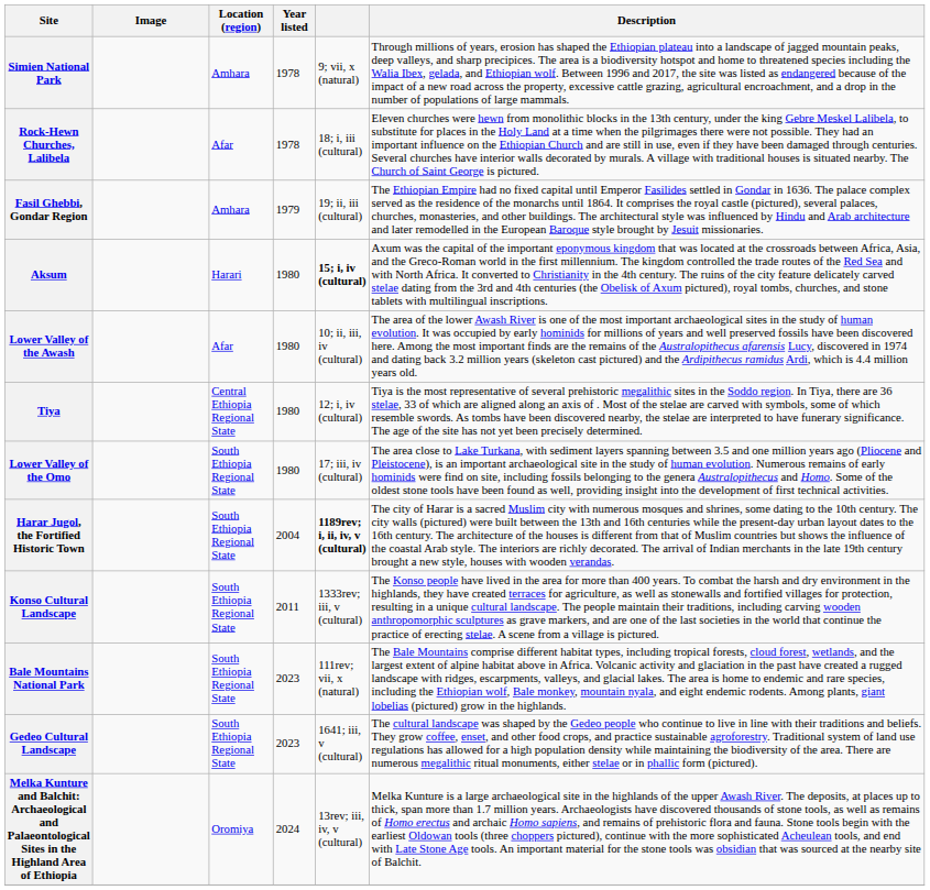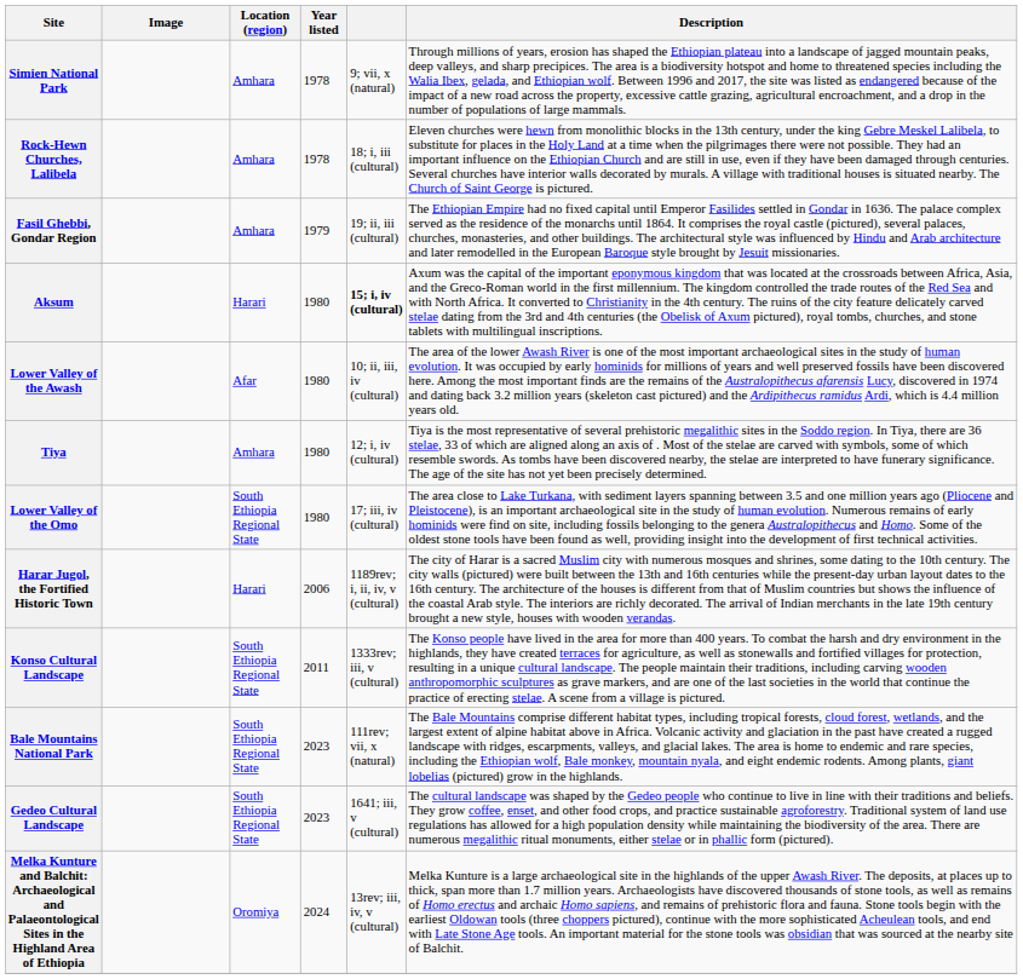 <table class="wikitable sortable plainrowheaders">
 <tr>
 <th style="width:100px;" scope="col">Site</th>
 <th class="unsortable"  style="width:150px;" scope="col">Image</th>
 <th style="width:80px;" scope="col">Location (<a href='#'>region</a>)</th>
 <th style="width:50px;" scope="col">Year listed</th>
 <th style="width:60px;" scope="col" data-sort-type="number"></th>
 <th scope="col" class="unsortable">Description</th>
 </tr>
 <tr>
 <th scope="row"><a href='#'>Simien National Park</a></th>
 <td></td>
 <td><a href='#'>Amhara</a></td>
 <td>1978</td>
 <td>9; vii, x (natural)</td>
 <td>Through millions of years, erosion has shaped the <a href='#'>Ethiopian plateau</a> into a landscape of jagged mountain peaks, deep valleys, and sharp precipices. The area is a biodiversity hotspot and home to threatened species including the <a href='#'>Walia Ibex</a>, <a href='#'>gelada</a>, and <a href='#'>Ethiopian wolf</a>. Between 1996 and 2017, the site was listed as <a href='#'>endangered</a> because of the impact of a new road across the property, excessive cattle grazing, agricultural encroachment, and a drop in the number of populations of large mammals.</td>
 </tr>
 <tr>
 <th scope="row"><a href='#'>Rock-Hewn Churches, Lalibela</a></th>
 <td></td>
-<td><a href='#'>Afar</a></td>
+<td><a href='#'>Amhara</a></td>
 <td>1978</td>
 <td>18; i, iii (cultural)</td>
 <td>Eleven churches were <a href='#'>hewn</a> from monolithic blocks in the 13th century, under the king <a href='#'>Gebre Meskel Lalibela</a>, to substitute for places in the <a href='#'>Holy Land</a> at a time when the pilgrimages there were not possible. They had an important influence on the <a href='#'>Ethiopian Church</a> and are still in use, even if they have been damaged through centuries. Several churches have interior walls decorated by murals. A village with traditional houses is situated nearby. The <a href='#'>Church of Saint George</a> is pictured.</td>
 </tr>
 <tr>
 <th scope="row"><a href='#'>Fasil Ghebbi</a>, Gondar Region</th>
 <td></td>
 <td><a href='#'>Amhara</a></td>
 <td>1979</td>
 <td>19; ii, iii (cultural)</td>
 <td>The <a href='#'>Ethiopian Empire</a> had no fixed capital until Emperor <a href='#'>Fasilides</a> settled in <a href='#'>Gondar</a> in 1636. The palace complex served as the residence of the monarchs until 1864. It comprises the royal castle (pictured), several palaces, churches, monasteries, and other buildings. The architectural style was influenced by <a href='#'>Hindu</a> and <a href='#'>Arab architecture</a> and later remodelled in the European <a href='#'>Baroque</a> style brought by <a href='#'>Jesuit</a> missionaries.</td>
 </tr>
 <tr>
 <th scope="row"><a href='#'>Aksum</a></th>
 <td></td>
 <td><a href='#'>Harari</a></td>
 <td>1980</td>
 <td><strong>15; i, iv (cultural)</strong></td>
 <td>Axum was the capital of the important <a href='#'>eponymous kingdom</a> that was located at the crossroads between Africa, Asia, and the Greco-Roman world in the first millennium. The kingdom controlled the trade routes of the <a href='#'>Red Sea</a> and with North Africa. It converted to <a href='#'>Christianity</a> in the 4th century. The ruins of the city feature delicately carved <a href='#'>stelae</a> dating from the 3rd and 4th centuries (the <a href='#'>Obelisk of Axum</a> pictured), royal tombs, churches, and stone tablets with multilingual inscriptions.</td>
 </tr>
 <tr>
 <th scope="row"><a href='#'>Lower Valley of the Awash</a></th>
 <td></td>
 <td><a href='#'>Afar</a></td>
 <td>1980</td>
 <td>10; ii, iii, iv (cultural)</td>
 <td>The area of the lower <a href='#'>Awash River</a> is one of the most important archaeological sites in the study of <a href='#'>human evolution</a>. It was occupied by early <a href='#'>hominids</a> for millions of years and well preserved fossils have been discovered here. Among the most important finds are the remains of the <em><a href='#'>Australopithecus afarensis</a></em> <a href='#'>Lucy</a>, discovered in 1974 and dating back 3.2 million years (skeleton cast pictured) and the <em><a href='#'>Ardipithecus ramidus</a></em> <a href='#'>Ardi</a>, which is 4.4 million years old.</td>
 </tr>
 <tr>
 <th scope="row"><a href='#'>Tiya</a></th>
 <td></td>
-<td><a href='#'>Central Ethiopia Regional State</a></td>
+<td><a href='#'>Amhara</a></td>
 <td>1980</td>
 <td>12; i, iv (cultural)</td>
 <td>Tiya is the most representative of several prehistoric <a href='#'>megalithic</a> sites in the <a href='#'>Soddo region</a>. In Tiya, there are 36 <a href='#'>stelae</a>, 33 of which are aligned along an axis of . Most of the stelae are carved with symbols, some of which resemble swords. As tombs have been discovered nearby, the stelae are interpreted to have funerary significance. The age of the site has not yet been precisely determined.</td>
 </tr>
 <tr>
 <th scope="row"><a href='#'>Lower Valley of the Omo</a></th>
 <td></td>
 <td><a href='#'>South Ethiopia Regional State</a></td>
 <td>1980</td>
 <td>17; iii, iv (cultural)</td>
 <td>The area close to <a href='#'>Lake Turkana</a>, with sediment layers spanning between 3.5 and one million years ago (<a href='#'>Pliocene</a> and <a href='#'>Pleistocene</a>), is an important archaeological site in the study of <a href='#'>human evolution</a>. Numerous remains of early <a href='#'>hominids</a> were find on site, including fossils belonging to the genera <em><a href='#'>Australopithecus</a></em> and <em><a href='#'>Homo</a></em>. Some of the oldest stone tools have been found as well, providing insight into the development of first technical activities.</td>
 </tr>
 <tr>
 <th scope="row"><a href='#'>Harar Jugol</a>, the Fortified Historic Town</th>
 <td></td>
-<td><a href='#'>South Ethiopia Regional State</a></td>
-<td>2004</td>
-<td><strong>1189rev; i, ii, iv, v (cultural)</strong></td>
+<td><a href='#'>Harari</a></td>
+<td>2006</td>
+<td>1189rev; i, ii, iv, v (cultural)</td>
 <td>The city of Harar is a sacred <a href='#'>Muslim</a> city with numerous mosques and shrines, some dating to the 10th century. The city walls (pictured) were built between the 13th and 16th centuries while the present-day urban layout dates to the 16th century. The architecture of the houses is different from that of Muslim countries but shows the influence of the coastal Arab style. The interiors are richly decorated. The arrival of Indian merchants in the late 19th century brought a new style, houses with wooden <a href='#'>verandas</a>.</td>
 </tr>
 <tr>
 <th scope="row"><a href='#'>Konso Cultural Landscape</a></th>
 <td></td>
 <td><a href='#'>South Ethiopia Regional State</a></td>
 <td>2011</td>
 <td>1333rev; iii, v (cultural)</td>
 <td>The <a href='#'>Konso people</a> have lived in the area for more than 400 years. To combat the harsh and dry environment in the highlands, they have created <a href='#'>terraces</a> for agriculture, as well as stonewalls and fortified villages for protection, resulting in a unique <a href='#'>cultural landscape</a>. The people maintain their traditions, including carving <a href='#'>wooden anthropomorphic sculptures</a> as grave markers, and are one of the last societies in the world that continue the practice of erecting <a href='#'>stelae</a>. A scene from a village is pictured.</td>
 </tr>
 <tr>
 <th scope="row"><a href='#'>Bale Mountains National Park</a></th>
 <td></td>
 <td><a href='#'>South Ethiopia Regional State</a></td>
 <td>2023</td>
 <td>111rev; vii, x (natural)</td>
 <td>The <a href='#'>Bale Mountains</a> comprise different habitat types, including tropical forests, <a href='#'>cloud forest</a>, <a href='#'>wetlands</a>, and the largest extent of alpine habitat above  in Africa. Volcanic activity and glaciation in the past have created a rugged landscape with ridges, escarpments, valleys, and glacial lakes. The area is home to endemic and rare species, including the <a href='#'>Ethiopian wolf</a>, <a href='#'>Bale monkey</a>, <a href='#'>mountain nyala</a>, and eight endemic rodents. Among plants, <a href='#'>giant lobelias</a> (pictured) grow in the highlands.</td>
 </tr>
 <tr>
 <th scope="row"><a href='#'>Gedeo Cultural Landscape</a></th>
 <td></td>
 <td><a href='#'>South Ethiopia Regional State</a></td>
 <td>2023</td>
 <td>1641; iii, v (cultural)</td>
 <td>The <a href='#'>cultural landscape</a> was shaped by the <a href='#'>Gedeo people</a> who continue to live in line with their traditions and beliefs. They grow <a href='#'>coffee</a>, <a href='#'>enset</a>, and other food crops, and practice sustainable <a href='#'>agroforestry</a>. Traditional system of land use regulations has allowed for a high population density while maintaining the biodiversity of the area. There are numerous <a href='#'>megalithic</a> ritual monuments, either <a href='#'>stelae</a> or in <a href='#'>phallic</a> form (pictured).</td>
 </tr>
 <tr>
 <th scope="row"><a href='#'>Melka Kunture</a> and Balchit: Archaeological and Palaeontological Sites in the Highland Area of Ethiopia</th>
 <td></td>
 <td><a href='#'>Oromiya</a></td>
 <td>2024</td>
 <td>13rev; iii, iv, v (cultural)</td>
 <td>Melka Kunture is a large archaeological site in the highlands of the upper <a href='#'>Awash River</a>. The deposits, at places up to  thick, span more than 1.7 million years. Archaeologists have discovered thousands of stone tools, as well as remains of <em><a href='#'>Homo erectus</a></em> and archaic <em><a href='#'>Homo sapiens</a></em>, and remains of prehistoric flora and fauna. Stone tools begin with the earliest <a href='#'>Oldowan</a> tools (three <a href='#'>choppers</a> pictured), continue with the more sophisticated <a href='#'>Acheulean</a> tools, and end with <a href='#'>Late Stone Age</a> tools. An important material for the stone tools was <a href='#'>obsidian</a> that was sourced at the nearby site of Balchit.</td>
 </tr>
 <tr>
 </tr>
 </table>
